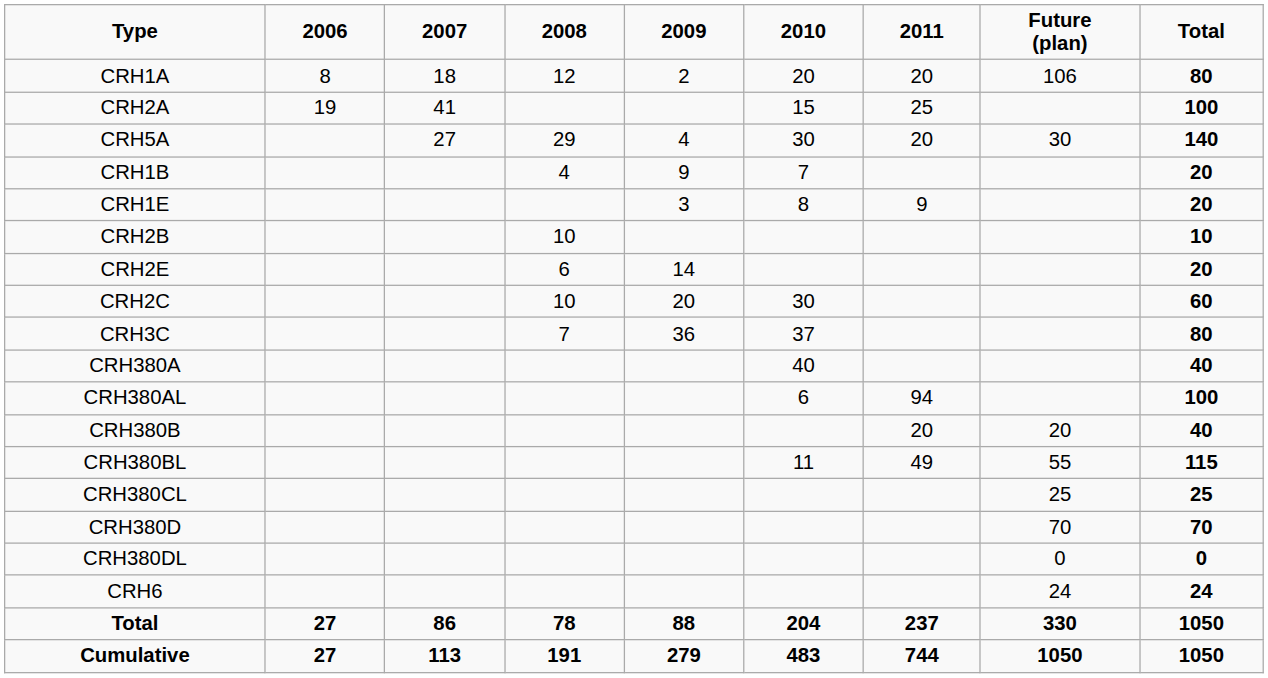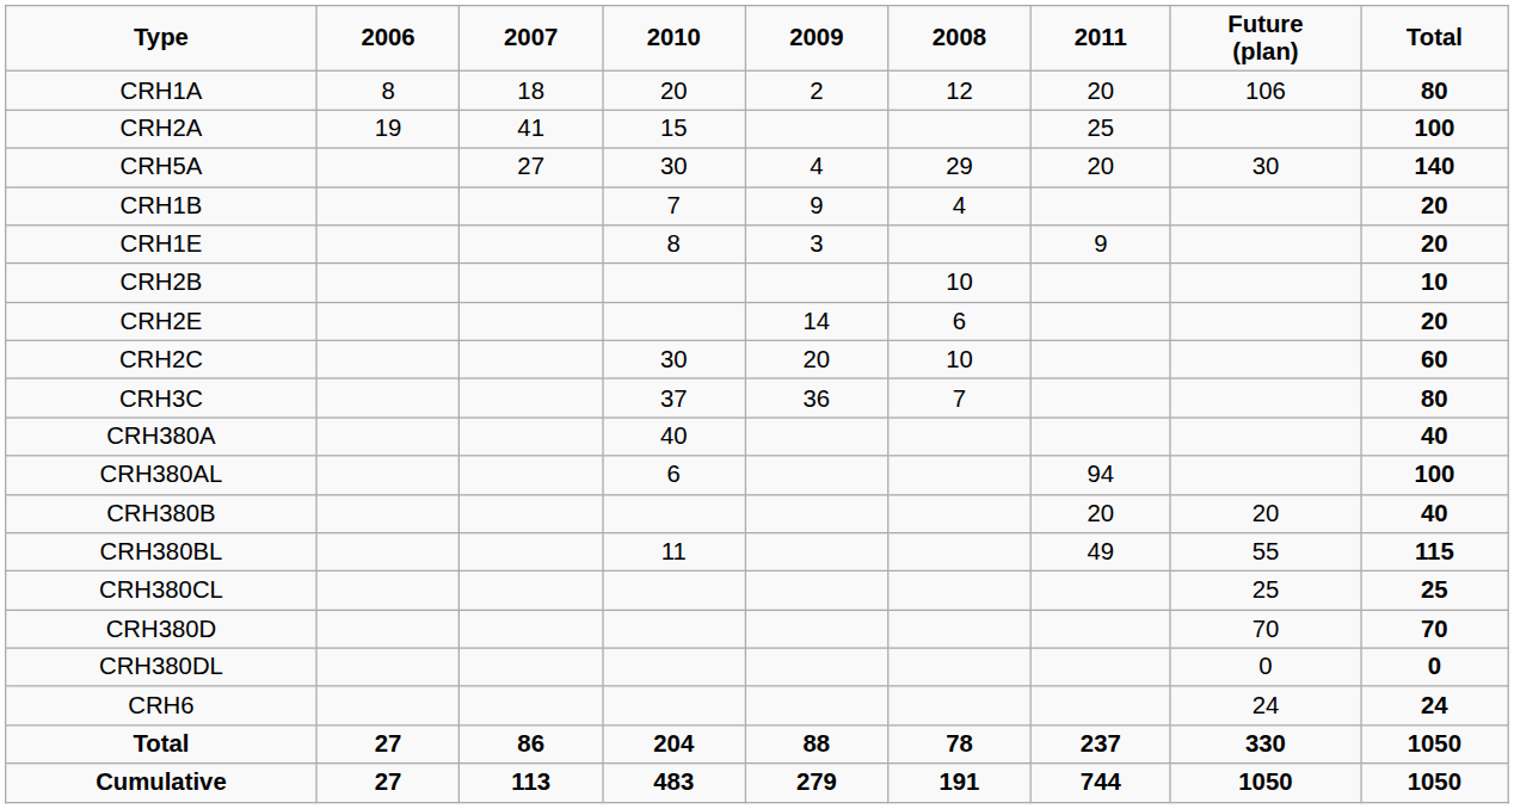 <table class="wikitable" width=50% style="font-size:100%;text-align: center;">
 <tr>
 <td><strong>Type</strong></td>
 <td><strong>2006</strong></td>
 <td><strong>2007</strong></td>
+<td><strong>2010</strong></td>
+<td><strong>2009</strong></td>
 <td><strong>2008</strong></td>
-<td><strong>2009</strong></td>
-<td><strong>2010</strong></td>
 <td><strong>2011</strong></td>
 <td><strong>Future <br> (plan)</strong></td>
 <td><strong>Total</strong></td>
 </tr>
 <tr>
 <td align=center>CRH1A</td>
 <td align=center>8</td>
 <td align=center>18</td>
+<td align=center>20</td>
+<td align=center>2</td>
 <td align=center>12</td>
-<td align=center>2</td>
-<td align=center>20</td>
 <td align=center>20</td>
 <td align=center>106</td>
 <td><strong>80</strong></td>
 </tr>
 <tr>
 <td align=center>CRH2A</td>
 <td align=center>19</td>
 <td align=center>41</td>
+<td align=center>15</td>
 <td></td>
 <td></td>
-<td align=center>15</td>
 <td align=center>25</td>
 <td></td>
 <td><strong>100</strong></td>
 </tr>
 <tr>
 <td align=center>CRH5A</td>
 <td></td>
 <td align=center>27</td>
+<td align=center>30</td>
+<td align=center>4</td>
 <td align=center>29</td>
-<td align=center>4</td>
-<td align=center>30</td>
 <td align=center>20</td>
 <td align=center>30</td>
 <td><strong>140</strong></td>
 </tr>
 <tr>
 <td align=center>CRH1B</td>
 <td></td>
 <td></td>
+<td align=center>7</td>
+<td align=center>9</td>
 <td align=center>4</td>
-<td align=center>9</td>
-<td align=center>7</td>
 <td></td>
 <td></td>
 <td><strong>20</strong></td>
 </tr>
 <tr>
 <td align=center>CRH1E</td>
 <td></td>
 <td></td>
+<td align=center>8</td>
+<td align=center>3</td>
 <td></td>
-<td align=center>3</td>
-<td align=center>8</td>
 <td align=center>9</td>
 <td></td>
 <td><strong>20</strong></td>
 </tr>
 <tr>
 <td align=center>CRH2B</td>
 <td></td>
 <td></td>
-<td align=center>10</td>
 <td></td>
 <td></td>
+<td align=center>10</td>
 <td></td>
 <td></td>
 <td><strong>10</strong></td>
 </tr>
 <tr>
 <td align=center>CRH2E</td>
 <td></td>
 <td></td>
+<td></td>
+<td align=center>14</td>
 <td align=center>6</td>
-<td align=center>14</td>
-<td></td>
 <td></td>
 <td></td>
 <td><strong>20</strong></td>
 </tr>
 <tr>
 <td align=center>CRH2C</td>
 <td></td>
 <td></td>
+<td align=center>30</td>
+<td align=center>20</td>
 <td align=center>10</td>
-<td align=center>20</td>
-<td align=center>30</td>
 <td></td>
 <td></td>
 <td><strong>60</strong></td>
 </tr>
 <tr>
 <td align=center>CRH3C</td>
 <td></td>
 <td></td>
+<td align=center>37</td>
+<td align=center>36</td>
 <td align=center>7</td>
-<td align=center>36</td>
-<td align=center>37</td>
 <td></td>
 <td></td>
 <td><strong>80</strong></td>
 </tr>
 <tr>
 <td align=center>CRH380A</td>
 <td></td>
 <td></td>
+<td align=center>40</td>
 <td></td>
 <td></td>
-<td align=center>40</td>
 <td></td>
 <td></td>
 <td><strong>40</strong></td>
 </tr>
 <tr>
 <td align=center>CRH380AL</td>
 <td></td>
 <td></td>
+<td align=center>6</td>
 <td></td>
 <td></td>
-<td align=center>6</td>
 <td align=center>94</td>
 <td></td>
 <td><strong>100</strong></td>
 </tr>
 <tr>
 <td align=center>CRH380B</td>
 <td></td>
 <td></td>
 <td></td>
 <td></td>
 <td></td>
 <td align=center>20</td>
 <td align=center>20</td>
 <td><strong>40</strong></td>
 </tr>
 <tr>
 <td align=center>CRH380BL</td>
 <td></td>
 <td></td>
+<td align=center>11</td>
 <td></td>
 <td></td>
-<td align=center>11</td>
 <td align=center>49</td>
 <td align=center>55</td>
 <td><strong>115</strong></td>
 </tr>
 <tr>
 <td align=center>CRH380CL</td>
 <td></td>
 <td></td>
 <td></td>
 <td></td>
 <td></td>
 <td></td>
 <td align=center>25</td>
 <td><strong>25</strong></td>
 </tr>
 <tr>
 <td align=center>CRH380D</td>
 <td></td>
 <td></td>
 <td></td>
 <td></td>
 <td></td>
 <td></td>
 <td align=center>70</td>
 <td><strong>70</strong></td>
 </tr>
 <tr>
 <td align=center>CRH380DL</td>
 <td></td>
 <td></td>
 <td></td>
 <td></td>
 <td></td>
 <td></td>
 <td align=center>0</td>
 <td><strong>0</strong></td>
 </tr>
 <tr>
 <td align=center>CRH6</td>
 <td></td>
 <td></td>
 <td></td>
 <td></td>
 <td></td>
 <td></td>
 <td align=center>24</td>
 <td><strong>24</strong></td>
 </tr>
 <tr>
 <td align=center><strong>Total</strong></td>
 <td align=center><strong>27</strong></td>
 <td align=center><strong>86</strong></td>
+<td align=center><strong>204</strong></td>
+<td align=center><strong>88</strong></td>
 <td align=center><strong>78</strong></td>
-<td align=center><strong>88</strong></td>
-<td align=center><strong>204</strong></td>
 <td align=center><strong>237</strong></td>
 <td align=center><strong>330</strong></td>
 <td align=center><strong>1050</strong></td>
 </tr>
 <tr>
 <td align=center><strong>Cumulative</strong></td>
 <td align=center><strong>27</strong></td>
 <td align=center><strong>113</strong></td>
+<td align=center><strong>483</strong></td>
+<td align=center><strong>279</strong></td>
 <td align=center><strong>191</strong></td>
-<td align=center><strong>279</strong></td>
-<td align=center><strong>483</strong></td>
 <td align=center><strong>744</strong></td>
 <td align=center><strong>1050</strong></td>
 <td align=center><strong>1050</strong></td>
 </tr>
 </table>
